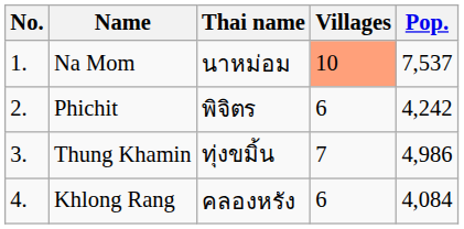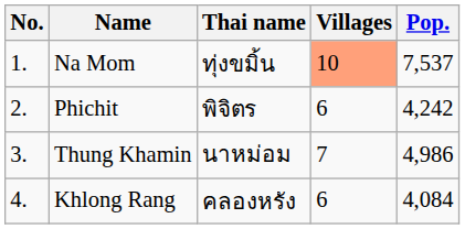 <table class="wikitable">
 <tr>
 <th>No.</th>
 <th>Name</th>
 <th>Thai name</th>
 <th>Villages</th>
 <th><a href='#'>Pop.</a></th>
 </tr>
 <tr>
 <td>1.</td>
 <td>Na Mom</td>
-<td>นาหม่อม</td>
+<td>ทุ่งขมิ้น</td>
 <td style="background: lightsalmon;">10</td>
 <td>7,537</td>
 </tr>
 <tr>
 <td>2.</td>
 <td>Phichit</td>
 <td>พิจิตร</td>
 <td>6</td>
 <td>4,242</td>
 </tr>
 <tr>
 <td>3.</td>
 <td>Thung Khamin</td>
-<td>ทุ่งขมิ้น</td>
+<td>นาหม่อม</td>
 <td>7</td>
 <td>4,986</td>
 </tr>
 <tr>
 <td>4.</td>
 <td>Khlong Rang</td>
 <td>คลองหรัง</td>
 <td>6</td>
 <td>4,084</td>
 </tr>
 </table>
